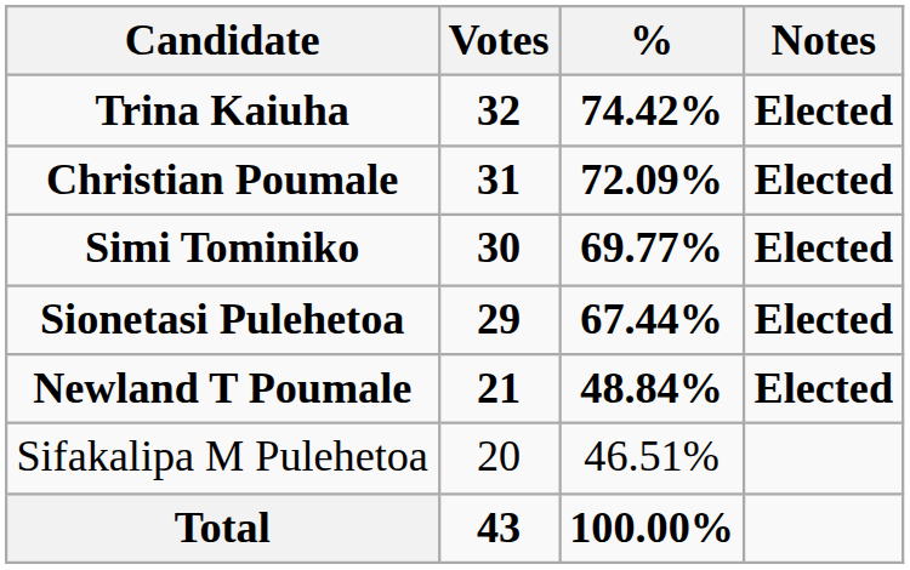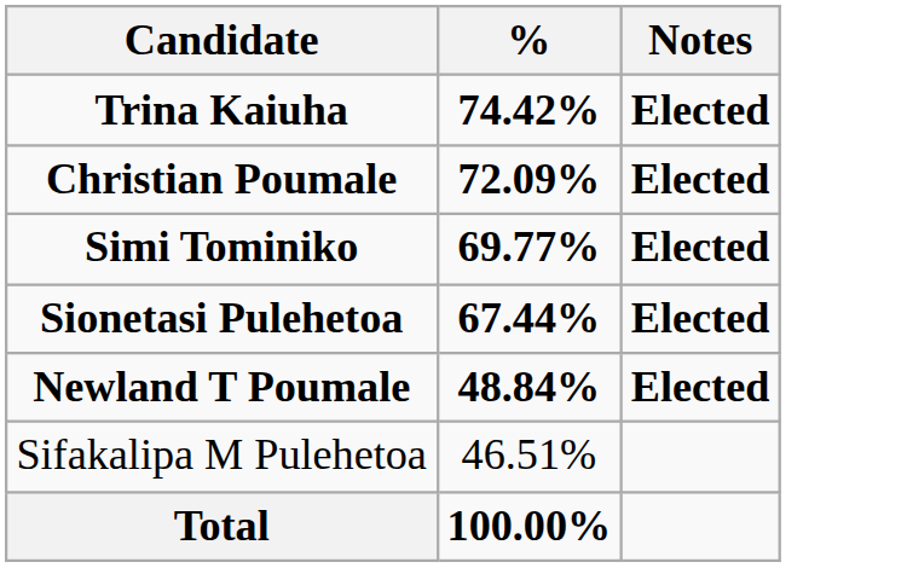 <table class="wikitable centre" style="text-align:center;">
 <tr>
 <th>Candidate</th>
-<th>Votes</th>
 <th>%</th>
 <th>Notes</th>
 </tr>
 <tr>
 <td><strong>Trina Kaiuha</strong></td>
-<td><strong>32</strong></td>
 <td><strong>74.42%</strong></td>
 <td><strong>Elected</strong></td>
 </tr>
 <tr>
 <td><strong>Christian Poumale</strong></td>
-<td><strong>31</strong></td>
 <td><strong>72.09%</strong></td>
 <td><strong>Elected</strong></td>
 </tr>
 <tr>
 <td><strong>Simi Tominiko</strong></td>
-<td><strong>30</strong></td>
 <td><strong>69.77%</strong></td>
 <td><strong>Elected</strong></td>
 </tr>
 <tr>
 <td><strong>Sionetasi Pulehetoa</strong></td>
-<td><strong>29</strong></td>
 <td><strong>67.44%</strong></td>
 <td><strong>Elected</strong></td>
 </tr>
 <tr>
 <td><strong>Newland T Poumale</strong></td>
-<td><strong>21</strong></td>
 <td><strong>48.84%</strong></td>
 <td><strong>Elected</strong></td>
 </tr>
 <tr>
 <td>Sifakalipa M Pulehetoa</td>
-<td>20</td>
 <td>46.51%</td>
 <td></td>
 </tr>
 <tr>
 <th>Total</th>
-<td><strong>43</strong></td>
 <td><strong>100.00%</strong></td>
 <td></td>
 </tr>
 </table>
